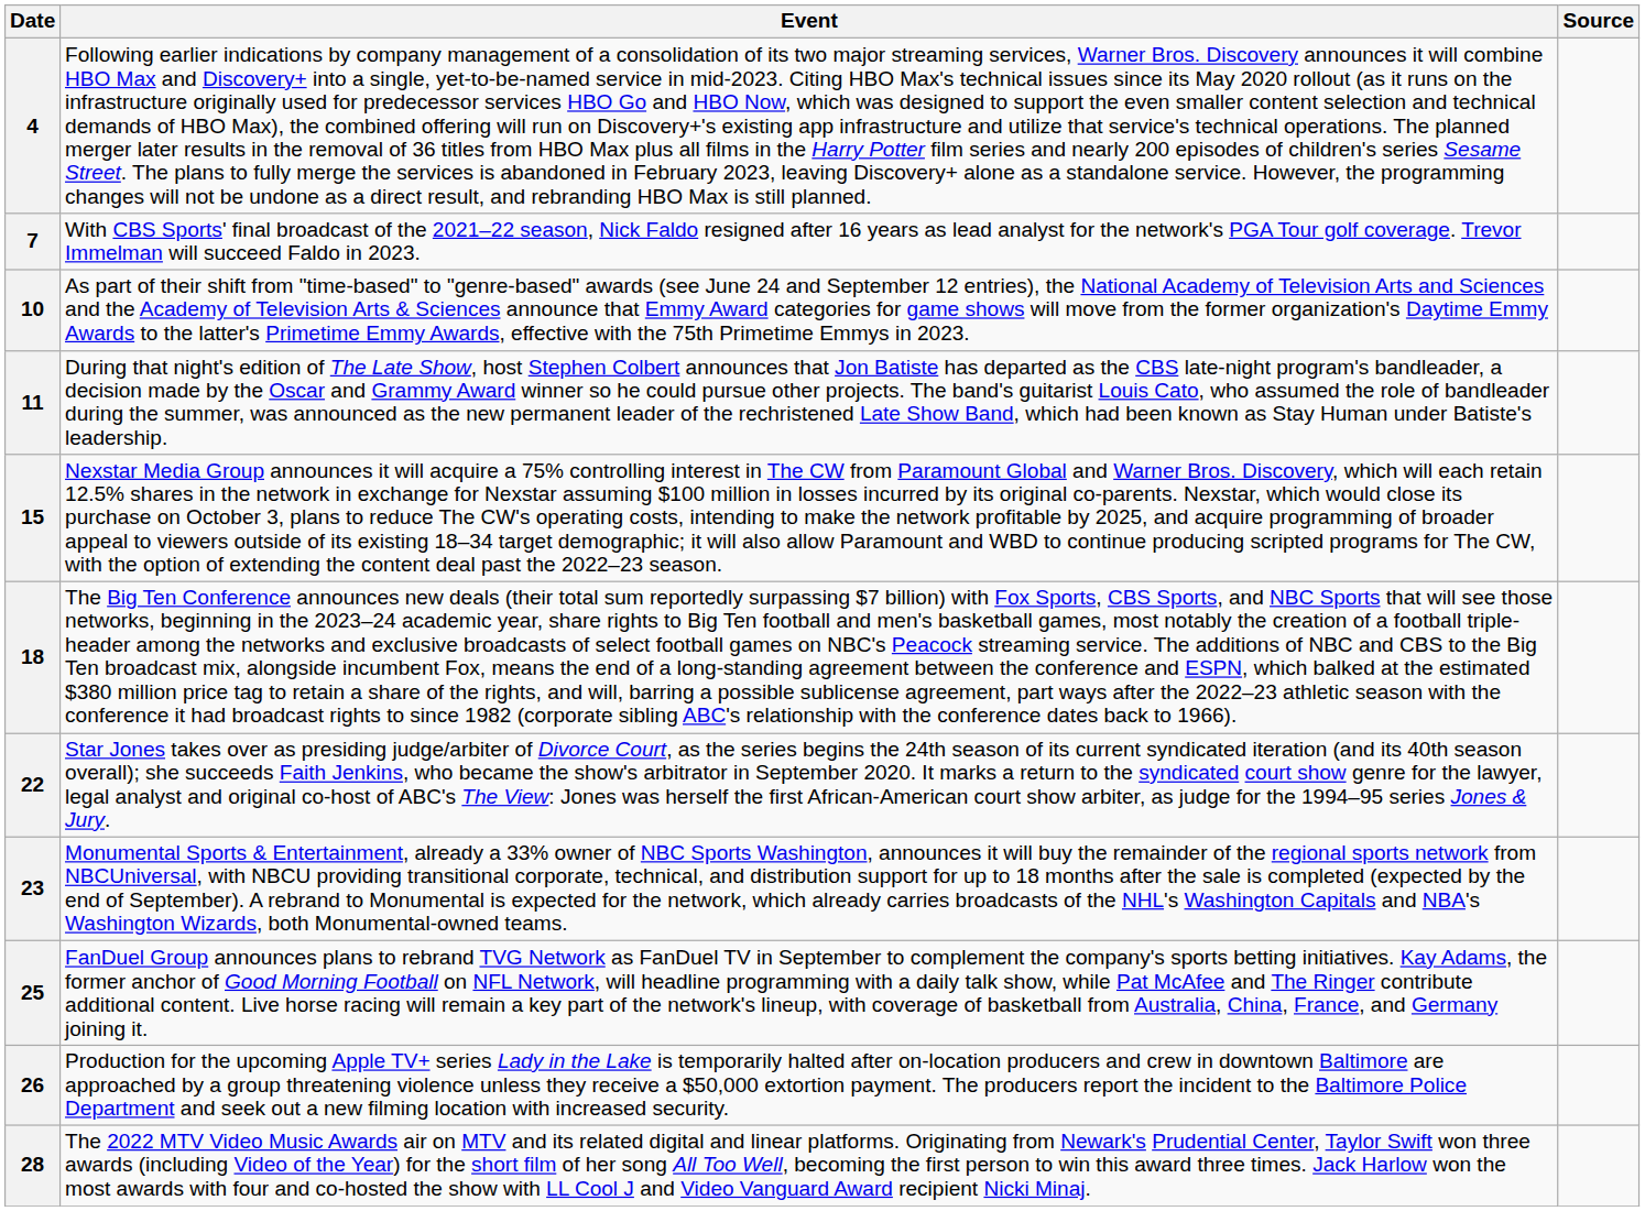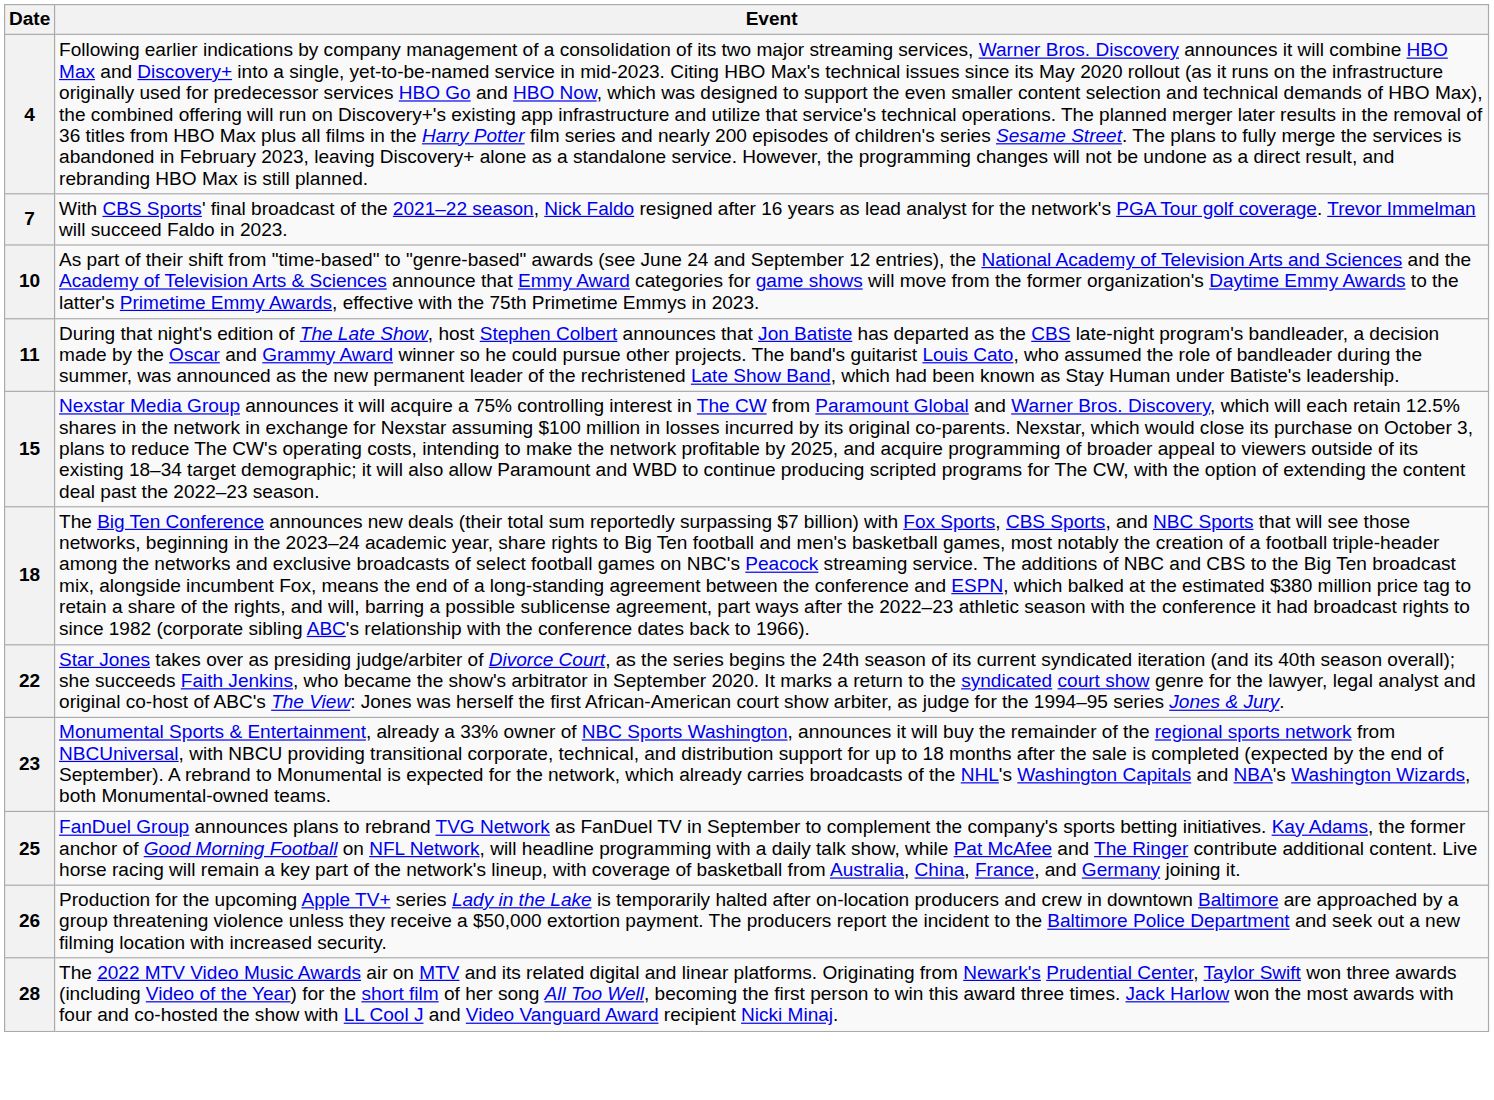 <table class=wikitable>
 <tr>
 <th>Date</th>
 <th>Event</th>
-<th>Source</th>
 </tr>
 <tr>
 <th>4</th>
 <td>Following earlier indications by company management of a consolidation of its two major streaming services, <a href='#'>Warner Bros. Discovery</a> announces it will combine <a href='#'>HBO Max</a> and <a href='#'>Discovery+</a> into a single, yet-to-be-named service in mid-2023. Citing HBO Max's technical issues since its May 2020 rollout (as it runs on the infrastructure originally used for predecessor services <a href='#'>HBO Go</a> and <a href='#'>HBO Now</a>, which was designed to support the even smaller content selection and technical demands of HBO Max), the combined offering will run on Discovery+'s existing app infrastructure and utilize that service's technical operations. The planned merger later results in the removal of 36 titles from HBO Max plus all films in the <em><a href='#'>Harry Potter</a></em> film series and nearly 200 episodes of children's series <em><a href='#'>Sesame Street</a></em>. The plans to fully merge the services is abandoned in February 2023, leaving Discovery+ alone as a standalone service. However, the programming changes will not be undone as a direct result, and rebranding HBO Max is still planned.</td>
-<td><br></td>
 </tr>
 <tr>
 <th>7</th>
 <td>With <a href='#'>CBS Sports</a>' final broadcast of the <a href='#'>2021–22 season</a>, <a href='#'>Nick Faldo</a> resigned after 16 years as lead analyst for the network's <a href='#'>PGA Tour golf coverage</a>. <a href='#'>Trevor Immelman</a> will succeed Faldo in 2023.</td>
-<td></td>
 </tr>
 <tr>
 <th>10</th>
 <td>As part of their shift from "time-based" to "genre-based" awards (see June 24 and September 12 entries), the <a href='#'>National Academy of Television Arts and Sciences</a> and the <a href='#'>Academy of Television Arts & Sciences</a> announce that <a href='#'>Emmy Award</a> categories for <a href='#'>game shows</a> will move from the former organization's <a href='#'>Daytime Emmy Awards</a> to the latter's <a href='#'>Primetime Emmy Awards</a>, effective with the 75th Primetime Emmys in 2023.</td>
-<td></td>
 </tr>
 <tr>
 <th>11</th>
 <td>During that night's edition of <em><a href='#'>The Late Show</a></em>, host <a href='#'>Stephen Colbert</a> announces that <a href='#'>Jon Batiste</a> has departed as the <a href='#'>CBS</a> late-night program's bandleader, a decision made by the <a href='#'>Oscar</a> and <a href='#'>Grammy Award</a> winner so he could pursue other projects. The band's guitarist <a href='#'>Louis Cato</a>, who assumed the role of bandleader during the summer, was announced as the new permanent leader of the rechristened <a href='#'>Late Show Band</a>, which had been known as Stay Human under Batiste's leadership.</td>
-<td></td>
 </tr>
 <tr>
 <th>15</th>
 <td><a href='#'>Nexstar Media Group</a> announces it will acquire a 75% controlling interest in <a href='#'>The CW</a> from <a href='#'>Paramount Global</a> and <a href='#'>Warner Bros. Discovery</a>, which will each retain 12.5% shares in the network in exchange for Nexstar assuming $100 million in losses incurred by its original co-parents. Nexstar, which would close its purchase on October 3, plans to reduce The CW's operating costs, intending to make the network profitable by 2025, and acquire programming of broader appeal to viewers outside of its existing 18–34 target demographic; it will also allow Paramount and WBD to continue producing scripted programs for The CW, with the option of extending the content deal past the 2022–23 season.</td>
-<td></td>
 </tr>
 <tr>
 <th>18</th>
 <td>The <a href='#'>Big Ten Conference</a> announces new deals (their total sum reportedly surpassing $7 billion) with <a href='#'>Fox Sports</a>, <a href='#'>CBS Sports</a>, and <a href='#'>NBC Sports</a> that will see those networks, beginning in the 2023–24 academic year, share rights to Big Ten football and men's basketball games, most notably the creation of a football triple-header among the networks and exclusive broadcasts of select football games on NBC's <a href='#'>Peacock</a> streaming service. The additions of NBC and CBS to the Big Ten broadcast mix, alongside incumbent Fox, means the end of a long-standing agreement between the conference and <a href='#'>ESPN</a>, which balked at the estimated $380 million price tag to retain a share of the rights, and will, barring a possible sublicense agreement, part ways after the 2022–23 athletic season with the conference it had broadcast rights to since 1982 (corporate sibling <a href='#'>ABC</a>'s relationship with the conference dates back to 1966).</td>
-<td></td>
 </tr>
 <tr>
 <th>22</th>
 <td><a href='#'>Star Jones</a> takes over as presiding judge/arbiter of <em><a href='#'>Divorce Court</a></em>, as the series begins the 24th season of its current syndicated iteration (and its 40th season overall); she succeeds <a href='#'>Faith Jenkins</a>, who became the show's arbitrator in September 2020. It marks a return to the <a href='#'>syndicated</a> <a href='#'>court show</a> genre for the lawyer, legal analyst and original co-host of ABC's <em><a href='#'>The View</a></em>: Jones was herself the first African-American court show arbiter, as judge for the 1994–95 series <em><a href='#'>Jones & Jury</a></em>.</td>
-<td></td>
 </tr>
 <tr>
 <th>23</th>
 <td><a href='#'>Monumental Sports & Entertainment</a>, already a 33% owner of <a href='#'>NBC Sports Washington</a>, announces it will buy the remainder of the <a href='#'>regional sports network</a> from <a href='#'>NBCUniversal</a>, with NBCU providing transitional corporate, technical, and distribution support for up to 18 months after the sale is completed (expected by the end of September). A rebrand to Monumental is expected for the network, which already carries broadcasts of the <a href='#'>NHL</a>'s <a href='#'>Washington Capitals</a> and <a href='#'>NBA</a>'s <a href='#'>Washington Wizards</a>, both Monumental-owned teams.</td>
-<td></td>
 </tr>
 <tr>
 <th>25</th>
 <td><a href='#'>FanDuel Group</a> announces plans to rebrand <a href='#'>TVG Network</a> as FanDuel TV in September to complement the company's sports betting initiatives. <a href='#'>Kay Adams</a>, the former anchor of <em><a href='#'>Good Morning Football</a></em> on <a href='#'>NFL Network</a>, will headline programming with a daily talk show, while <a href='#'>Pat McAfee</a> and <a href='#'>The Ringer</a> contribute additional content. Live horse racing will remain a key part of the network's lineup, with coverage of basketball from <a href='#'>Australia</a>, <a href='#'>China</a>, <a href='#'>France</a>, and <a href='#'>Germany</a> joining it.</td>
-<td></td>
 </tr>
 <tr>
 <th>26</th>
 <td>Production for the upcoming <a href='#'>Apple TV+</a> series <em><a href='#'>Lady in the Lake</a></em> is temporarily halted after on-location producers and crew in downtown <a href='#'>Baltimore</a> are approached by a group threatening violence unless they receive a $50,000 extortion payment. The producers report the incident to the <a href='#'>Baltimore Police Department</a> and seek out a new filming location with increased security.</td>
-<td></td>
 </tr>
 <tr>
 <th>28</th>
 <td>The <a href='#'>2022 MTV Video Music Awards</a> air on <a href='#'>MTV</a> and its related digital and linear platforms. Originating from <a href='#'>Newark's</a> <a href='#'>Prudential Center</a>, <a href='#'>Taylor Swift</a> won three awards (including <a href='#'>Video of the Year</a>) for the <a href='#'>short film</a> of her song <em><a href='#'>All Too Well</a></em>, becoming the first person to win this award three times. <a href='#'>Jack Harlow</a> won the most awards with four and co-hosted the show with <a href='#'>LL Cool J</a> and <a href='#'>Video Vanguard Award</a> recipient <a href='#'>Nicki Minaj</a>.</td>
-<td></td>
 </tr>
 </table>
